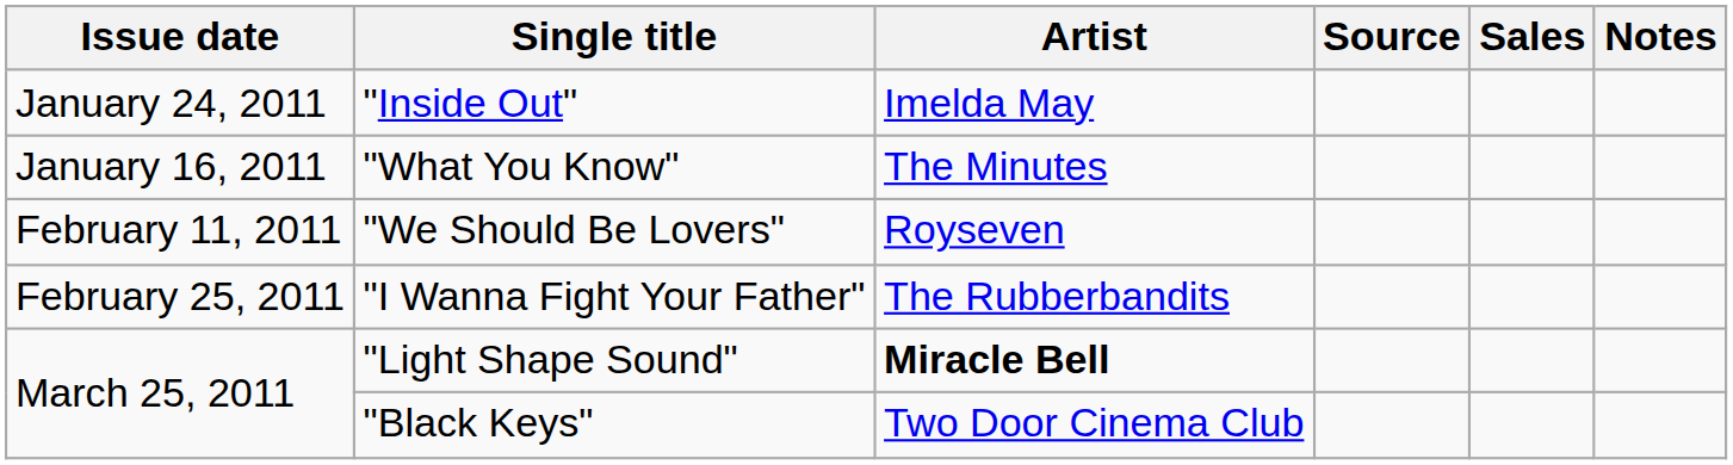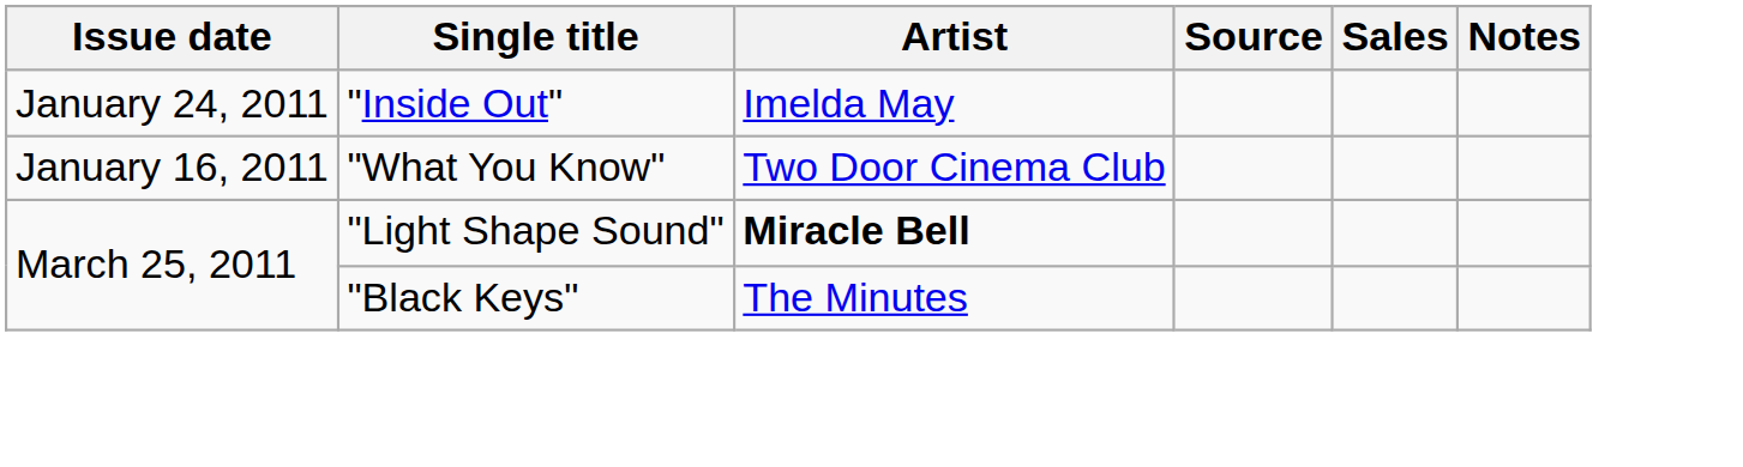 <table class="wikitable">
 <tr>
 <th>Issue date</th>
 <th>Single title</th>
 <th>Artist</th>
 <th>Source</th>
 <th>Sales</th>
 <th>Notes</th>
 </tr>
 <tr>
 <td>January 24, 2011</td>
 <td>"<a href='#'>Inside Out</a>"</td>
 <td><a href='#'>Imelda May</a></td>
 <td></td>
 <td></td>
 <td></td>
 </tr>
 <tr>
 <td>January 16, 2011</td>
 <td>"What You Know"</td>
-<td><a href='#'>The Minutes</a></td>
-<td></td>
-<td></td>
-<td></td>
-</tr>
-<tr>
-<td>February 11, 2011</td>
-<td>"We Should Be Lovers"</td>
-<td><a href='#'>Royseven</a></td>
-<td></td>
-<td></td>
-<td></td>
-</tr>
-<tr>
-<td>February 25, 2011</td>
-<td>"I Wanna Fight Your Father"</td>
-<td><a href='#'>The Rubberbandits</a></td>
+<td><a href='#'>Two Door Cinema Club</a></td>
 <td></td>
 <td></td>
 <td></td>
 </tr>
 <tr>
 <td rowspan="2">March 25, 2011</td>
 <td>"Light Shape Sound"</td>
 <td><strong>Miracle Bell</strong></td>
 <td></td>
 <td></td>
 <td></td>
 </tr>
 <tr>
 <td>"Black Keys"</td>
-<td><a href='#'>Two Door Cinema Club</a></td>
+<td><a href='#'>The Minutes</a></td>
 <td></td>
 <td></td>
 <td></td>
 </tr>
 </table>
